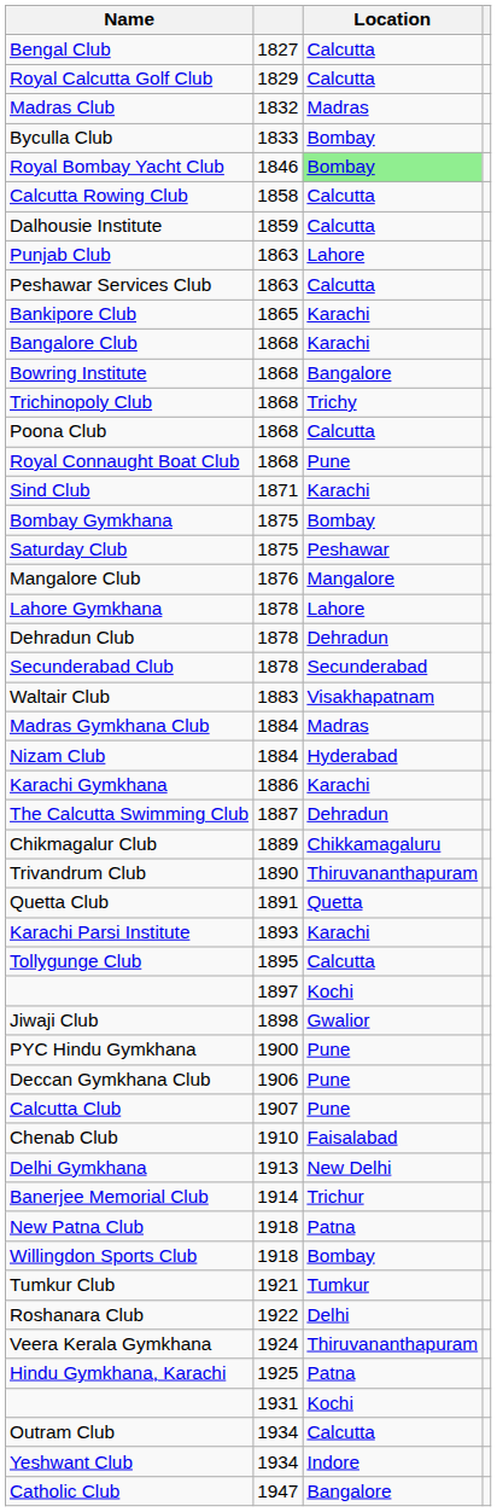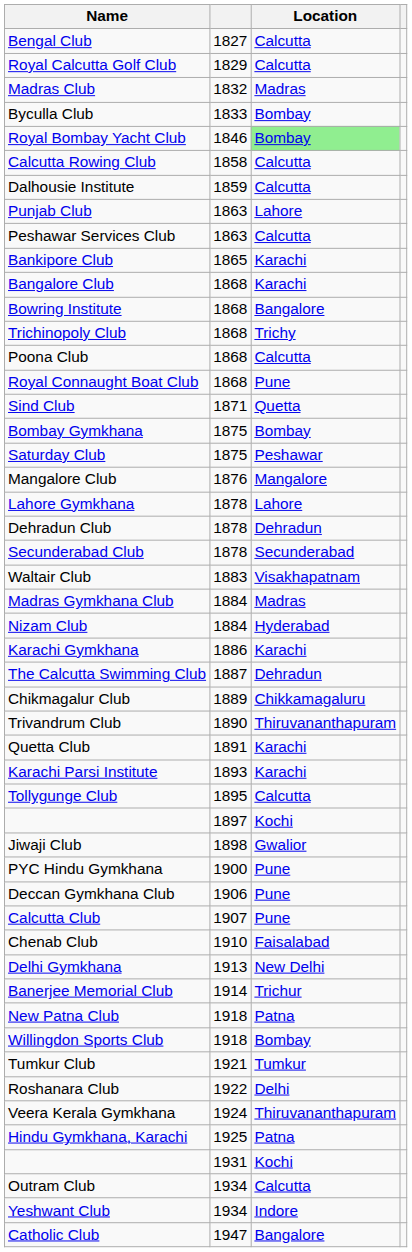 <table class="wikitable sortable">
 <tr>
 <th>Name</th>
 <th></th>
 <th>Location</th>
 <th class=unsortable></th>
 </tr>
 <tr>
 <td><a href='#'>Bengal Club</a></td>
 <td>1827</td>
 <td><a href='#'>Calcutta</a></td>
 <td></td>
 </tr>
 <tr>
 <td><a href='#'>Royal Calcutta Golf Club</a></td>
 <td>1829</td>
 <td><a href='#'>Calcutta</a></td>
 <td></td>
 </tr>
 <tr>
 <td><a href='#'>Madras Club</a></td>
 <td>1832</td>
 <td><a href='#'>Madras</a></td>
 <td></td>
 </tr>
 <tr>
 <td>Byculla Club</td>
 <td>1833</td>
 <td><a href='#'>Bombay</a></td>
 <td></td>
 </tr>
 <tr>
 <td><a href='#'>Royal Bombay Yacht Club</a></td>
 <td>1846</td>
 <td style="background: lightgreen;"><a href='#'>Bombay</a></td>
 <td></td>
 </tr>
 <tr>
 <td><a href='#'>Calcutta Rowing Club</a></td>
 <td>1858</td>
 <td><a href='#'>Calcutta</a></td>
 <td></td>
 </tr>
 <tr>
 <td>Dalhousie Institute</td>
 <td>1859</td>
 <td><a href='#'>Calcutta</a></td>
 <td></td>
 </tr>
 <tr>
 <td><a href='#'>Punjab Club</a></td>
 <td>1863</td>
 <td><a href='#'>Lahore</a></td>
 <td></td>
 </tr>
 <tr>
 <td>Peshawar Services Club</td>
 <td>1863</td>
 <td><a href='#'>Calcutta</a></td>
 <td></td>
 </tr>
 <tr>
 <td><a href='#'>Bankipore Club</a></td>
 <td>1865</td>
 <td><a href='#'>Karachi</a></td>
 <td></td>
 </tr>
 <tr>
 <td><a href='#'>Bangalore Club</a></td>
 <td>1868</td>
 <td><a href='#'>Karachi</a></td>
 <td></td>
 </tr>
 <tr>
 <td><a href='#'>Bowring Institute</a></td>
 <td>1868</td>
 <td><a href='#'>Bangalore</a></td>
 <td></td>
 </tr>
 <tr>
 <td><a href='#'>Trichinopoly Club</a></td>
 <td>1868</td>
 <td><a href='#'>Trichy</a></td>
 <td></td>
 </tr>
 <tr>
 <td>Poona Club</td>
 <td>1868</td>
 <td><a href='#'>Calcutta</a></td>
 <td></td>
 </tr>
 <tr>
 <td><a href='#'>Royal Connaught Boat Club</a></td>
 <td>1868</td>
 <td><a href='#'>Pune</a></td>
 <td></td>
 </tr>
 <tr>
 <td><a href='#'>Sind Club</a></td>
 <td>1871</td>
-<td><a href='#'>Karachi</a></td>
+<td><a href='#'>Quetta</a></td>
 <td></td>
 </tr>
 <tr>
 <td><a href='#'>Bombay Gymkhana</a></td>
 <td>1875</td>
 <td><a href='#'>Bombay</a></td>
 <td></td>
 </tr>
 <tr>
 <td><a href='#'>Saturday Club</a></td>
 <td>1875</td>
 <td><a href='#'>Peshawar</a></td>
 <td></td>
 </tr>
 <tr>
 <td>Mangalore Club</td>
 <td>1876</td>
 <td><a href='#'>Mangalore</a></td>
 <td></td>
 </tr>
 <tr>
 <td><a href='#'>Lahore Gymkhana</a></td>
 <td>1878</td>
 <td><a href='#'>Lahore</a></td>
 <td></td>
 </tr>
 <tr>
 <td>Dehradun Club</td>
 <td>1878</td>
 <td><a href='#'>Dehradun</a></td>
 <td></td>
 </tr>
 <tr>
 <td><a href='#'>Secunderabad Club</a></td>
 <td>1878</td>
 <td><a href='#'>Secunderabad</a></td>
 <td></td>
 </tr>
 <tr>
 <td>Waltair Club</td>
 <td>1883</td>
 <td><a href='#'>Visakhapatnam</a></td>
 <td></td>
 </tr>
 <tr>
 <td><a href='#'>Madras Gymkhana Club</a></td>
 <td>1884</td>
 <td><a href='#'>Madras</a></td>
 <td></td>
 </tr>
 <tr>
 <td><a href='#'>Nizam Club</a></td>
 <td>1884</td>
 <td><a href='#'>Hyderabad</a></td>
 <td></td>
 </tr>
 <tr>
 <td><a href='#'>Karachi Gymkhana</a></td>
 <td>1886</td>
 <td><a href='#'>Karachi</a></td>
 <td></td>
 </tr>
 <tr>
 <td><a href='#'>The Calcutta Swimming Club</a></td>
 <td>1887</td>
 <td><a href='#'>Dehradun</a></td>
 <td></td>
 </tr>
 <tr>
 <td>Chikmagalur Club</td>
 <td>1889</td>
 <td><a href='#'>Chikkamagaluru</a></td>
 <td></td>
 </tr>
 <tr>
 <td>Trivandrum Club</td>
 <td>1890</td>
 <td><a href='#'>Thiruvananthapuram</a></td>
 <td></td>
 </tr>
 <tr>
 <td>Quetta Club</td>
 <td>1891</td>
-<td><a href='#'>Quetta</a></td>
+<td><a href='#'>Karachi</a></td>
 <td></td>
 </tr>
 <tr>
 <td><a href='#'>Karachi Parsi Institute</a></td>
 <td>1893</td>
 <td><a href='#'>Karachi</a></td>
 <td></td>
 </tr>
 <tr>
 <td><a href='#'>Tollygunge Club</a></td>
 <td>1895</td>
 <td><a href='#'>Calcutta</a></td>
 <td></td>
 </tr>
 <tr>
 <td></td>
 <td>1897</td>
 <td><a href='#'>Kochi</a></td>
 <td></td>
 </tr>
 <tr>
 <td>Jiwaji Club</td>
 <td>1898</td>
 <td><a href='#'>Gwalior</a></td>
 <td></td>
 </tr>
 <tr>
 <td>PYC Hindu Gymkhana</td>
 <td>1900</td>
 <td><a href='#'>Pune</a></td>
 <td></td>
 </tr>
 <tr>
 <td>Deccan Gymkhana Club</td>
 <td>1906</td>
 <td><a href='#'>Pune</a></td>
 <td></td>
 </tr>
 <tr>
 <td><a href='#'>Calcutta Club</a></td>
 <td>1907</td>
 <td><a href='#'>Pune</a></td>
 <td></td>
 </tr>
 <tr>
 <td>Chenab Club</td>
 <td>1910</td>
 <td><a href='#'>Faisalabad</a></td>
 <td></td>
 </tr>
 <tr>
 <td><a href='#'>Delhi Gymkhana</a></td>
 <td>1913</td>
 <td><a href='#'>New Delhi</a></td>
 <td></td>
 </tr>
 <tr>
 <td><a href='#'>Banerjee Memorial Club</a></td>
 <td>1914</td>
 <td><a href='#'>Trichur</a></td>
 <td></td>
 </tr>
 <tr>
 <td><a href='#'>New Patna Club</a></td>
 <td>1918</td>
 <td><a href='#'>Patna</a></td>
 <td></td>
 </tr>
 <tr>
 <td><a href='#'>Willingdon Sports Club</a></td>
 <td>1918</td>
 <td><a href='#'>Bombay</a></td>
 <td></td>
 </tr>
 <tr>
 <td>Tumkur Club</td>
 <td>1921</td>
 <td><a href='#'>Tumkur</a></td>
 <td></td>
 </tr>
 <tr>
 <td>Roshanara Club</td>
 <td>1922</td>
 <td><a href='#'>Delhi</a></td>
 <td></td>
 </tr>
 <tr>
 <td>Veera Kerala Gymkhana</td>
 <td>1924</td>
 <td><a href='#'>Thiruvananthapuram</a></td>
 <td></td>
 </tr>
 <tr>
 <td><a href='#'>Hindu Gymkhana, Karachi</a></td>
 <td>1925</td>
 <td><a href='#'>Patna</a></td>
 <td></td>
 </tr>
 <tr>
 <td></td>
 <td>1931</td>
 <td><a href='#'>Kochi</a></td>
 <td></td>
 </tr>
 <tr>
 <td>Outram Club</td>
 <td>1934</td>
 <td><a href='#'>Calcutta</a></td>
 <td></td>
 </tr>
 <tr>
 <td><a href='#'>Yeshwant Club</a></td>
 <td>1934</td>
 <td><a href='#'>Indore</a></td>
 <td></td>
 </tr>
 <tr>
 <td><a href='#'>Catholic Club</a></td>
 <td>1947</td>
 <td><a href='#'>Bangalore</a></td>
 <td></td>
 </tr>
 </table>
